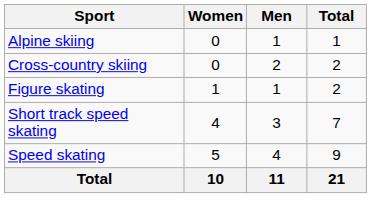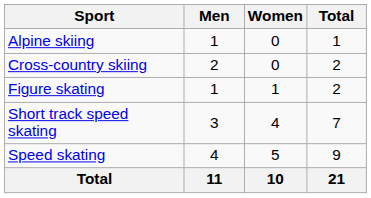 <table class="wikitable sortable" style="text-align:center;">
 <tr>
 <th width=180>Sport</th>
+<th width=55>Men</th>
 <th width=55>Women</th>
-<th width=55>Men</th>
 <th width=55>Total</th>
 </tr>
 <tr>
 <td align=left><a href='#'>Alpine skiing</a></td>
+<td>1</td>
 <td>0</td>
-<td>1</td>
 <td>1</td>
 </tr>
 <tr>
 <td align=left><a href='#'>Cross-country skiing</a></td>
+<td>2</td>
 <td>0</td>
-<td>2</td>
 <td>2</td>
 </tr>
 <tr>
 <td align=left><a href='#'>Figure skating</a></td>
 <td>1</td>
 <td>1</td>
 <td>2</td>
 </tr>
 <tr>
 <td align=left><a href='#'>Short track speed skating</a></td>
+<td>3</td>
 <td>4</td>
-<td>3</td>
 <td>7</td>
 </tr>
 <tr>
 <td align=left><a href='#'>Speed skating</a></td>
+<td>4</td>
 <td>5</td>
-<td>4</td>
 <td>9</td>
 </tr>
 <tr>
 <th>Total</th>
+<th>11</th>
 <th>10</th>
-<th>11</th>
 <th>21</th>
 </tr>
 </table>
